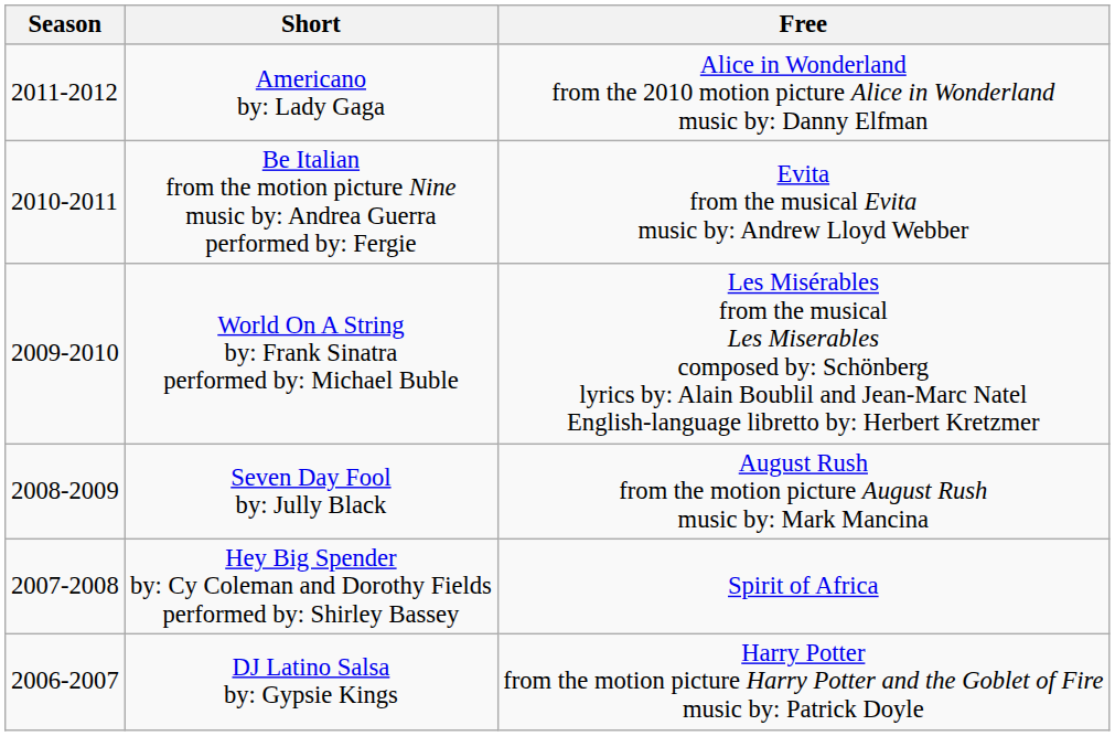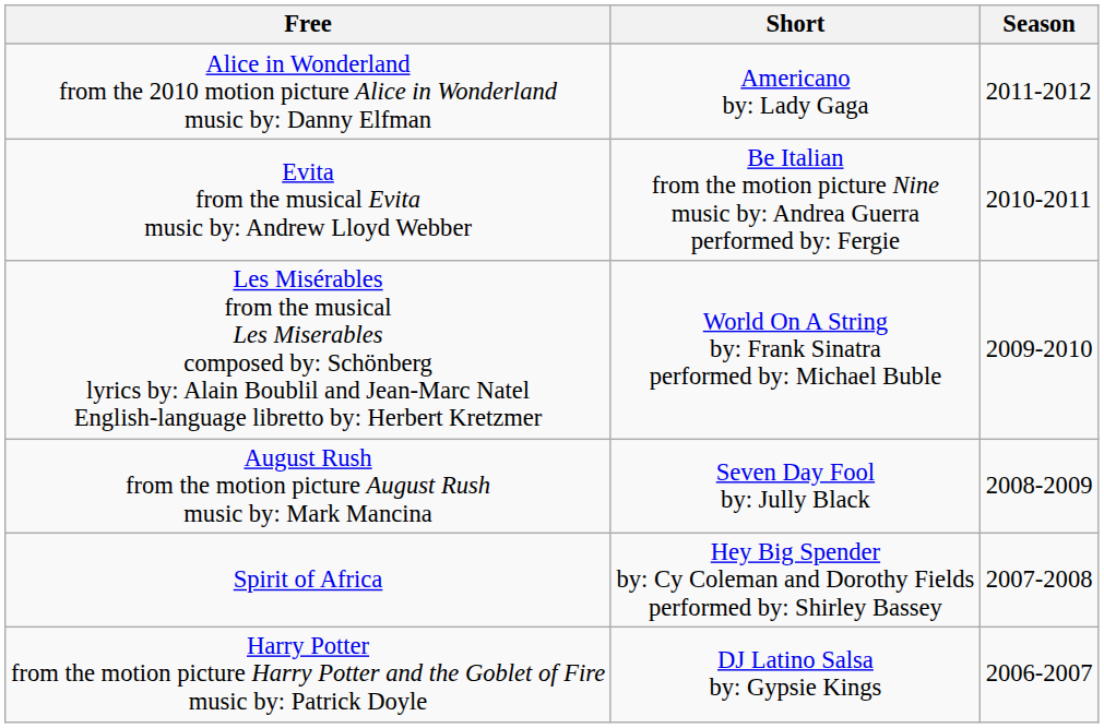 <table class="wikitable">
 <tr>
+<th>Free</th>
+<th>Short</th>
 <th>Season</th>
-<th>Short</th>
-<th>Free</th>
 </tr>
 <tr>
+<td Free align="center"><a href='#'>Alice in Wonderland</a> <br> from the 2010 motion picture <em>Alice in Wonderland</em> <br> music by: Danny Elfman</td>
+<td Short align="center"><a href='#'>Americano</a> <br> by: Lady Gaga</td>
 <td>2011-2012</td>
-<td Short align="center"><a href='#'>Americano</a> <br> by: Lady Gaga</td>
-<td Free align="center"><a href='#'>Alice in Wonderland</a> <br> from the 2010 motion picture <em>Alice in Wonderland</em> <br> music by: Danny Elfman</td>
 </tr>
 <tr>
+<td Free align="center"><a href='#'>Evita</a> <br> from the musical <em>Evita</em> <br> music by: Andrew Lloyd Webber</td>
+<td Short align="center"><a href='#'>Be Italian</a> <br> from the motion picture <em>Nine</em> <br> music by: Andrea Guerra <br> performed by: Fergie</td>
 <td>2010-2011</td>
-<td Short align="center"><a href='#'>Be Italian</a> <br> from the motion picture <em>Nine</em> <br> music by: Andrea Guerra <br> performed by: Fergie</td>
-<td Free align="center"><a href='#'>Evita</a> <br> from the musical <em>Evita</em> <br> music by: Andrew Lloyd Webber</td>
 </tr>
 <tr>
+<td Free align="center"><a href='#'>Les Misérables</a> <br> from the musical <br> <em>Les Miserables</em> <br> composed by: Schönberg <br> lyrics by: Alain Boublil and Jean-Marc Natel <br> English-language libretto by: Herbert Kretzmer</td>
+<td Short align="center"><a href='#'>World On A String</a> <br> by: Frank Sinatra <br> performed by: Michael Buble</td>
 <td>2009-2010</td>
-<td Short align="center"><a href='#'>World On A String</a> <br> by: Frank Sinatra <br> performed by: Michael Buble</td>
-<td Free align="center"><a href='#'>Les Misérables</a> <br> from the musical <br> <em>Les Miserables</em> <br> composed by: Schönberg <br> lyrics by: Alain Boublil and Jean-Marc Natel <br> English-language libretto by: Herbert Kretzmer</td>
 </tr>
 <tr>
+<td Free align="center"><a href='#'>August Rush</a> <br> from the motion picture <em>August Rush</em> <br> music by: Mark Mancina</td>
+<td Short align="center"><a href='#'>Seven Day Fool</a> <br> by: Jully Black</td>
 <td>2008-2009</td>
-<td Short align="center"><a href='#'>Seven Day Fool</a> <br> by: Jully Black</td>
-<td Free align="center"><a href='#'>August Rush</a> <br> from the motion picture <em>August Rush</em> <br> music by: Mark Mancina</td>
 </tr>
 <tr>
+<td Free align="center"><a href='#'>Spirit of Africa</a></td>
+<td Short align="center"><a href='#'>Hey Big Spender</a> <br> by: Cy Coleman and Dorothy Fields <br> performed by: Shirley Bassey</td>
 <td>2007-2008</td>
-<td Short align="center"><a href='#'>Hey Big Spender</a> <br> by: Cy Coleman and Dorothy Fields <br> performed by: Shirley Bassey</td>
-<td Free align="center"><a href='#'>Spirit of Africa</a></td>
 </tr>
 <tr>
+<td Free align="center"><a href='#'>Harry Potter</a>  <br> from the motion picture <em>Harry Potter and the Goblet of Fire</em> <br> music by: Patrick Doyle</td>
+<td Short align="center"><a href='#'>DJ Latino Salsa</a> <br> by: Gypsie Kings</td>
 <td>2006-2007</td>
-<td Short align="center"><a href='#'>DJ Latino Salsa</a> <br> by: Gypsie Kings</td>
-<td Free align="center"><a href='#'>Harry Potter</a>  <br> from the motion picture <em>Harry Potter and the Goblet of Fire</em> <br> music by: Patrick Doyle</td>
 </tr>
 </table>
